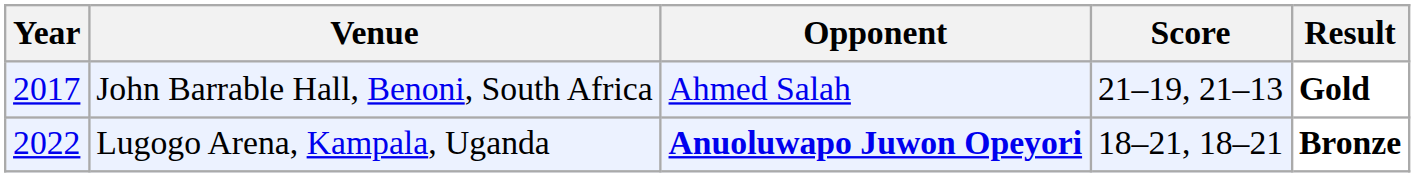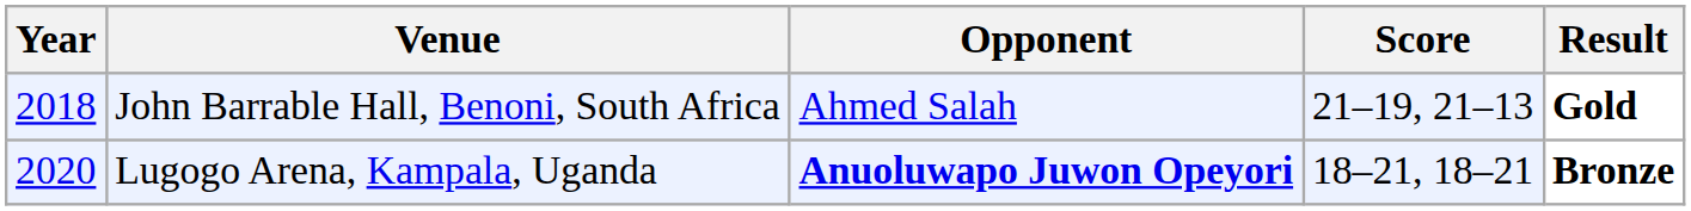 <table class="sortable wikitable" style="font-size: 90%;">
 <tr>
 <th>Year</th>
 <th>Venue</th>
 <th>Opponent</th>
 <th>Score</th>
 <th>Result</th>
 </tr>
 <tr style="background:#ECF2FF">
-<td align="center"><a href='#'>2017</a></td>
+<td align="center"><a href='#'>2018</a></td>
 <td align="left">John Barrable Hall, <a href='#'>Benoni</a>, South Africa</td>
 <td align="left"> <a href='#'>Ahmed Salah</a></td>
 <td align="left">21–19, 21–13</td>
 <td style="text-align:left; background:white"> <strong>Gold</strong></td>
 </tr>
 <tr style="background:#ECF2FF">
-<td align="center"><a href='#'>2022</a></td>
+<td align="center"><a href='#'>2020</a></td>
 <td align="left">Lugogo Arena, <a href='#'>Kampala</a>, Uganda</td>
 <td align="left"><strong> <a href='#'>Anuoluwapo Juwon Opeyori</a></strong></td>
 <td align="left">18–21, 18–21</td>
 <td style="text-align:left; background:white"> <strong>Bronze</strong></td>
 </tr>
 </table>
